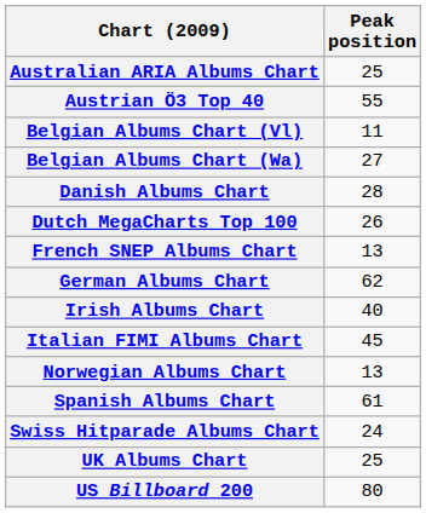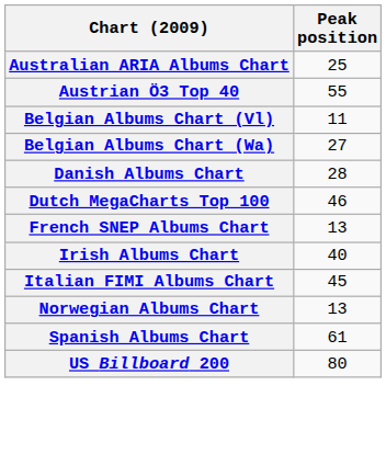 <table class="wikitable sortable plainrowheaders" style="text-align:left">
 <tr>
 <th scope="col">Chart (2009)</th>
 <th scope="col">Peak<br>position</th>
 </tr>
 <tr>
 <th scope="row"><a href='#'>Australian ARIA Albums Chart</a></th>
 <td style="text-align:center">25</td>
 </tr>
 <tr>
 <th scope="row"><a href='#'>Austrian Ö3 Top 40</a></th>
 <td style="text-align:center">55</td>
 </tr>
 <tr>
 <th scope="row"><a href='#'>Belgian Albums Chart (Vl)</a></th>
 <td style="text-align:center">11</td>
 </tr>
 <tr>
 <th scope="row"><a href='#'>Belgian Albums Chart (Wa)</a></th>
 <td style="text-align:center">27</td>
 </tr>
 <tr>
 <th scope="row"><a href='#'>Danish Albums Chart</a></th>
 <td style="text-align:center">28</td>
 </tr>
 <tr>
 <th scope="row"><a href='#'>Dutch MegaCharts Top 100</a></th>
-<td style="text-align:center">26</td>
+<td style="text-align:center">46</td>
 </tr>
 <tr>
 <th scope="row"><a href='#'>French SNEP Albums Chart</a></th>
 <td style="text-align:center">13</td>
-</tr>
-<tr>
-<th scope="row"><a href='#'>German Albums Chart</a></th>
-<td style="text-align:center">62</td>
 </tr>
 <tr>
 <th scope="row"><a href='#'>Irish Albums Chart</a></th>
 <td style="text-align:center">40</td>
 </tr>
 <tr>
 <th scope="row"><a href='#'>Italian FIMI Albums Chart</a></th>
 <td style="text-align:center">45</td>
 </tr>
 <tr>
 <th scope="row"><a href='#'>Norwegian Albums Chart</a></th>
 <td style="text-align:center">13</td>
 </tr>
 <tr>
 <th scope="row"><a href='#'>Spanish Albums Chart</a></th>
 <td style="text-align:center">61</td>
 </tr>
 <tr>
-<th scope="row"><a href='#'>Swiss Hitparade Albums Chart</a></th>
-<td style="text-align:center">24</td>
-</tr>
-<tr>
-<th scope="row"><a href='#'>UK Albums Chart</a></th>
-<td style="text-align:center">25</td>
-</tr>
-<tr>
 <th scope="row"><a href='#'>US <em>Billboard</em> 200</a></th>
 <td style="text-align:center">80</td>
 </tr>
 </table>
